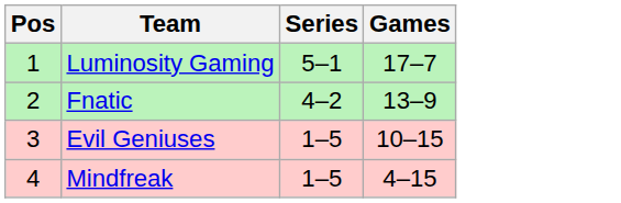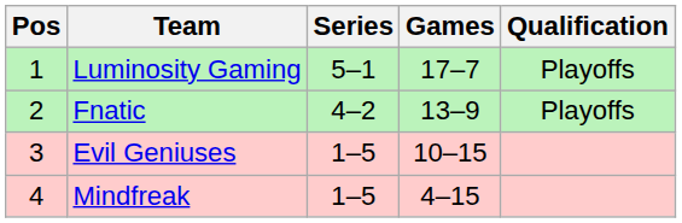 <table class="wikitable" style="text-align:middle">
 <tr>
 <th>Pos</th>
 <th>Team</th>
 <th>Series</th>
 <th>Games</th>
+<th>Qualification</th>
 </tr>
 <tr>
 <td style="text-align:center; background:#BBF3BB;">1</td>
 <td style="text-align:left; background:#BBF3BB;"><a href='#'>Luminosity Gaming</a></td>
 <td style="text-align:center; background:#BBF3BB;">5–1</td>
 <td style="text-align:center; background:#BBF3BB;">17–7</td>
+<td style="text-align:center; background:#BBF3BB;">Playoffs</td>
 </tr>
 <tr>
 <td style="text-align:center; background:#BBF3BB;">2</td>
 <td style="text-align:left; background:#BBF3BB;"><a href='#'>Fnatic</a></td>
 <td style="text-align:center; background:#BBF3BB;">4–2</td>
 <td style="text-align:center; background:#BBF3BB;">13–9</td>
+<td style="text-align:center; background:#BBF3BB;">Playoffs</td>
 </tr>
 <tr>
 <td style="text-align:center; background:#FFCCCC;">3</td>
 <td style="text-align:left; background:#FFCCCC;"><a href='#'>Evil Geniuses</a></td>
 <td style="text-align:center; background:#FFCCCC;">1–5</td>
 <td style="text-align:center; background:#FFCCCC;">10–15</td>
+<td style="text-align:center; background:#FFCCCC;"></td>
 </tr>
 <tr>
 <td style="text-align:center; background:#FFCCCC;">4</td>
 <td style="text-align:left; background:#FFCCCC;"><a href='#'>Mindfreak</a></td>
 <td style="text-align:center; background:#FFCCCC;">1–5</td>
 <td style="text-align:center; background:#FFCCCC;">4–15</td>
+<td style="text-align:center; background:#FFCCCC;"></td>
 </tr>
 </table>
